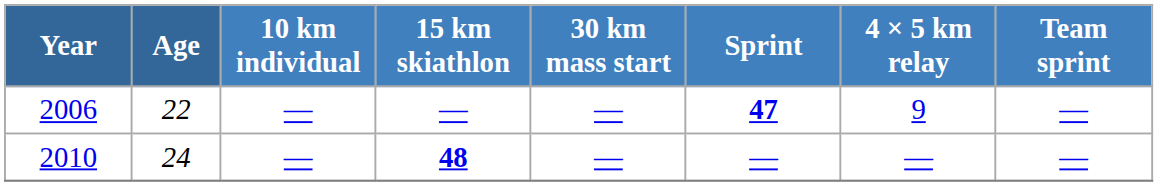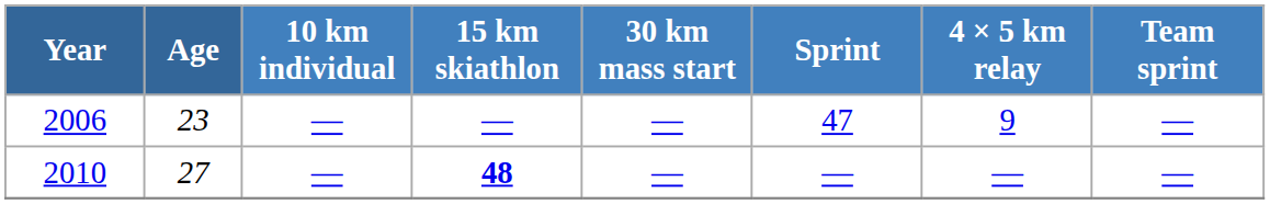 <table class="wikitable" style="font-size:95%; text-align:center; border:grey solid 1px; border-collapse:collapse; background:#ffffff;">
 <tr>
 <th style="background-color:#369; color:white; width:60px;"> Year </th>
 <th style="background-color:#369; color:white; width:40px;"> Age </th>
 <th style="background-color:#4180be; color:white; width:75px;"> 10 km <br> individual </th>
 <th style="background-color:#4180be; color:white; width:75px;"> 15 km <br> skiathlon </th>
 <th style="background-color:#4180be; color:white; width:75px;"> 30 km <br> mass start </th>
 <th style="background-color:#4180be; color:white; width:75px;"> Sprint </th>
 <th style="background-color:#4180be; color:white; width:75px;"> 4 × 5 km <br> relay </th>
 <th style="background-color:#4180be; color:white; width:75px;"> Team <br> sprint </th>
 </tr>
 <tr>
 <td><a href='#'>2006</a></td>
-<td><em>22</em></td>
+<td><em>23</em></td>
 <td><a href='#'>—</a></td>
 <td><a href='#'>—</a></td>
 <td><a href='#'>—</a></td>
-<td><strong><a href='#'>47</a></strong></td>
+<td><a href='#'>47</a></td>
 <td><a href='#'>9</a></td>
 <td><a href='#'>—</a></td>
 </tr>
 <tr>
 <td><a href='#'>2010</a></td>
-<td><em>24</em></td>
+<td><em>27</em></td>
 <td><a href='#'>—</a></td>
 <td><strong><a href='#'>48</a></strong></td>
 <td><a href='#'>—</a></td>
 <td><a href='#'>—</a></td>
 <td><a href='#'>—</a></td>
 <td><a href='#'>—</a></td>
 </tr>
 <tr>
 </tr>
 </table>
